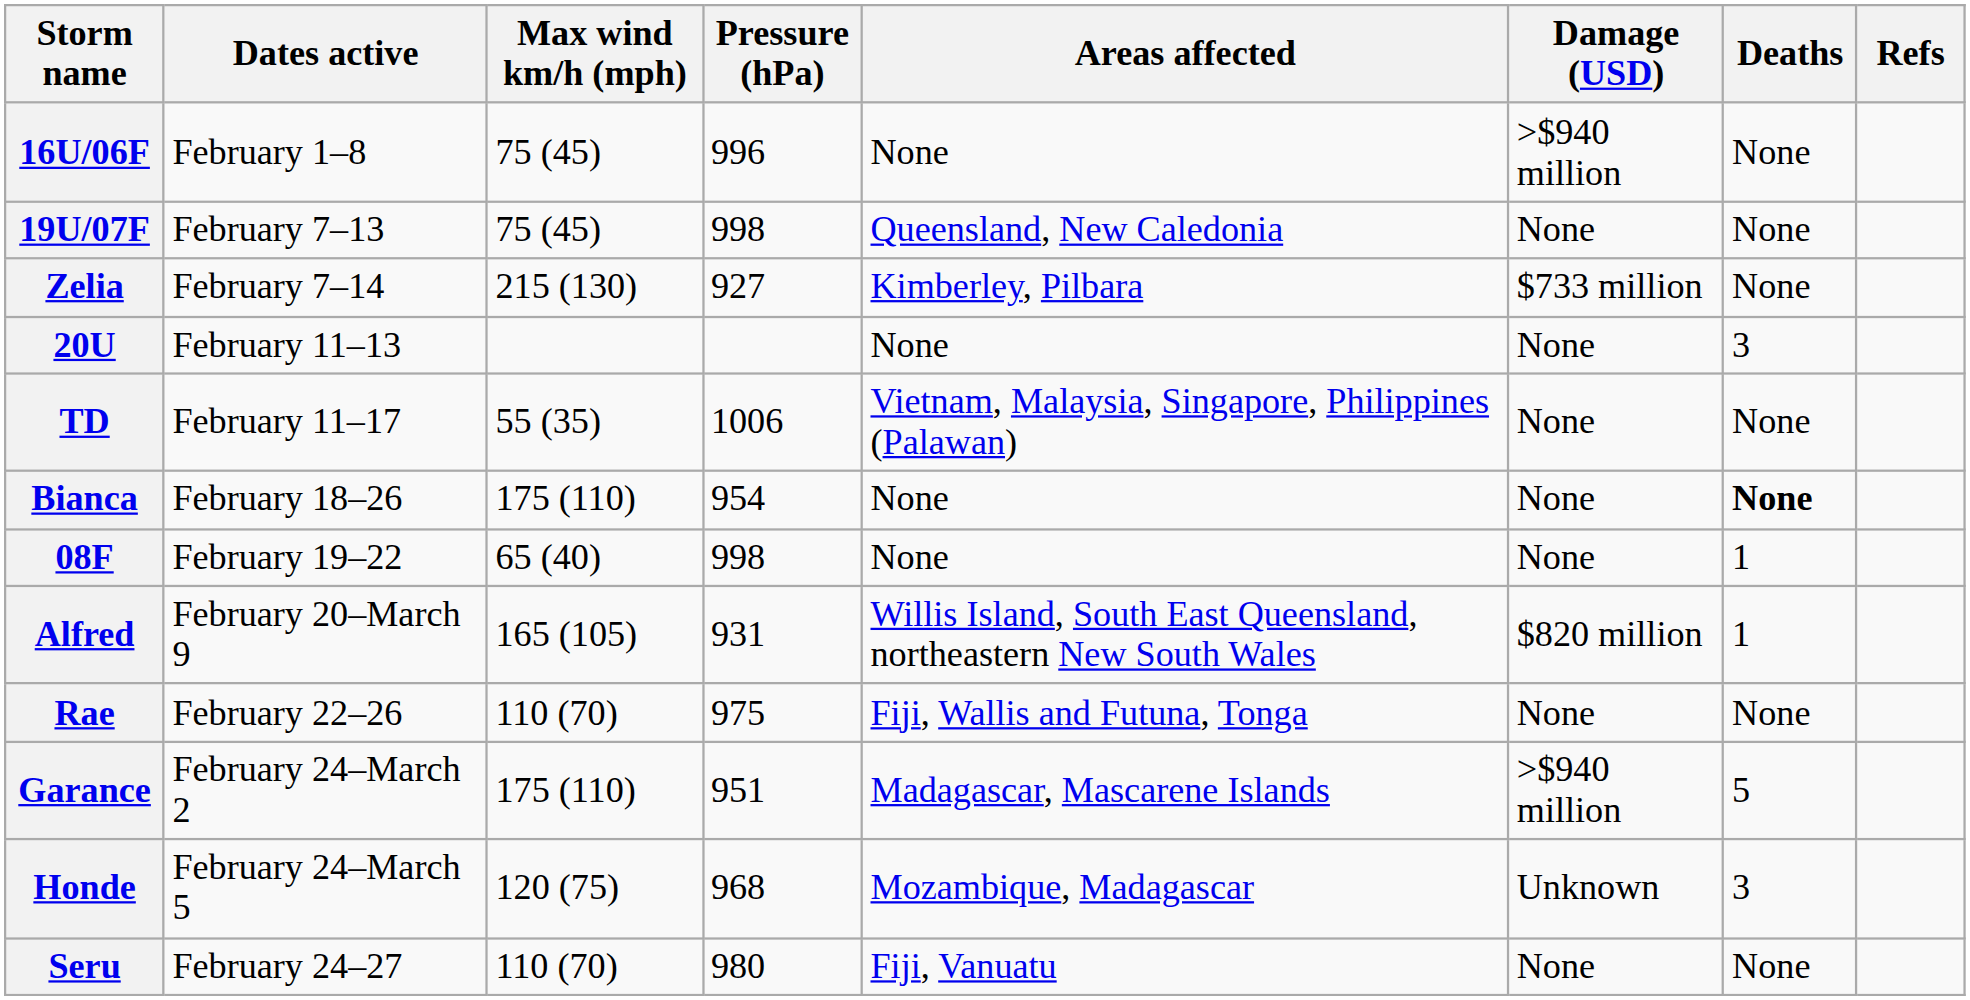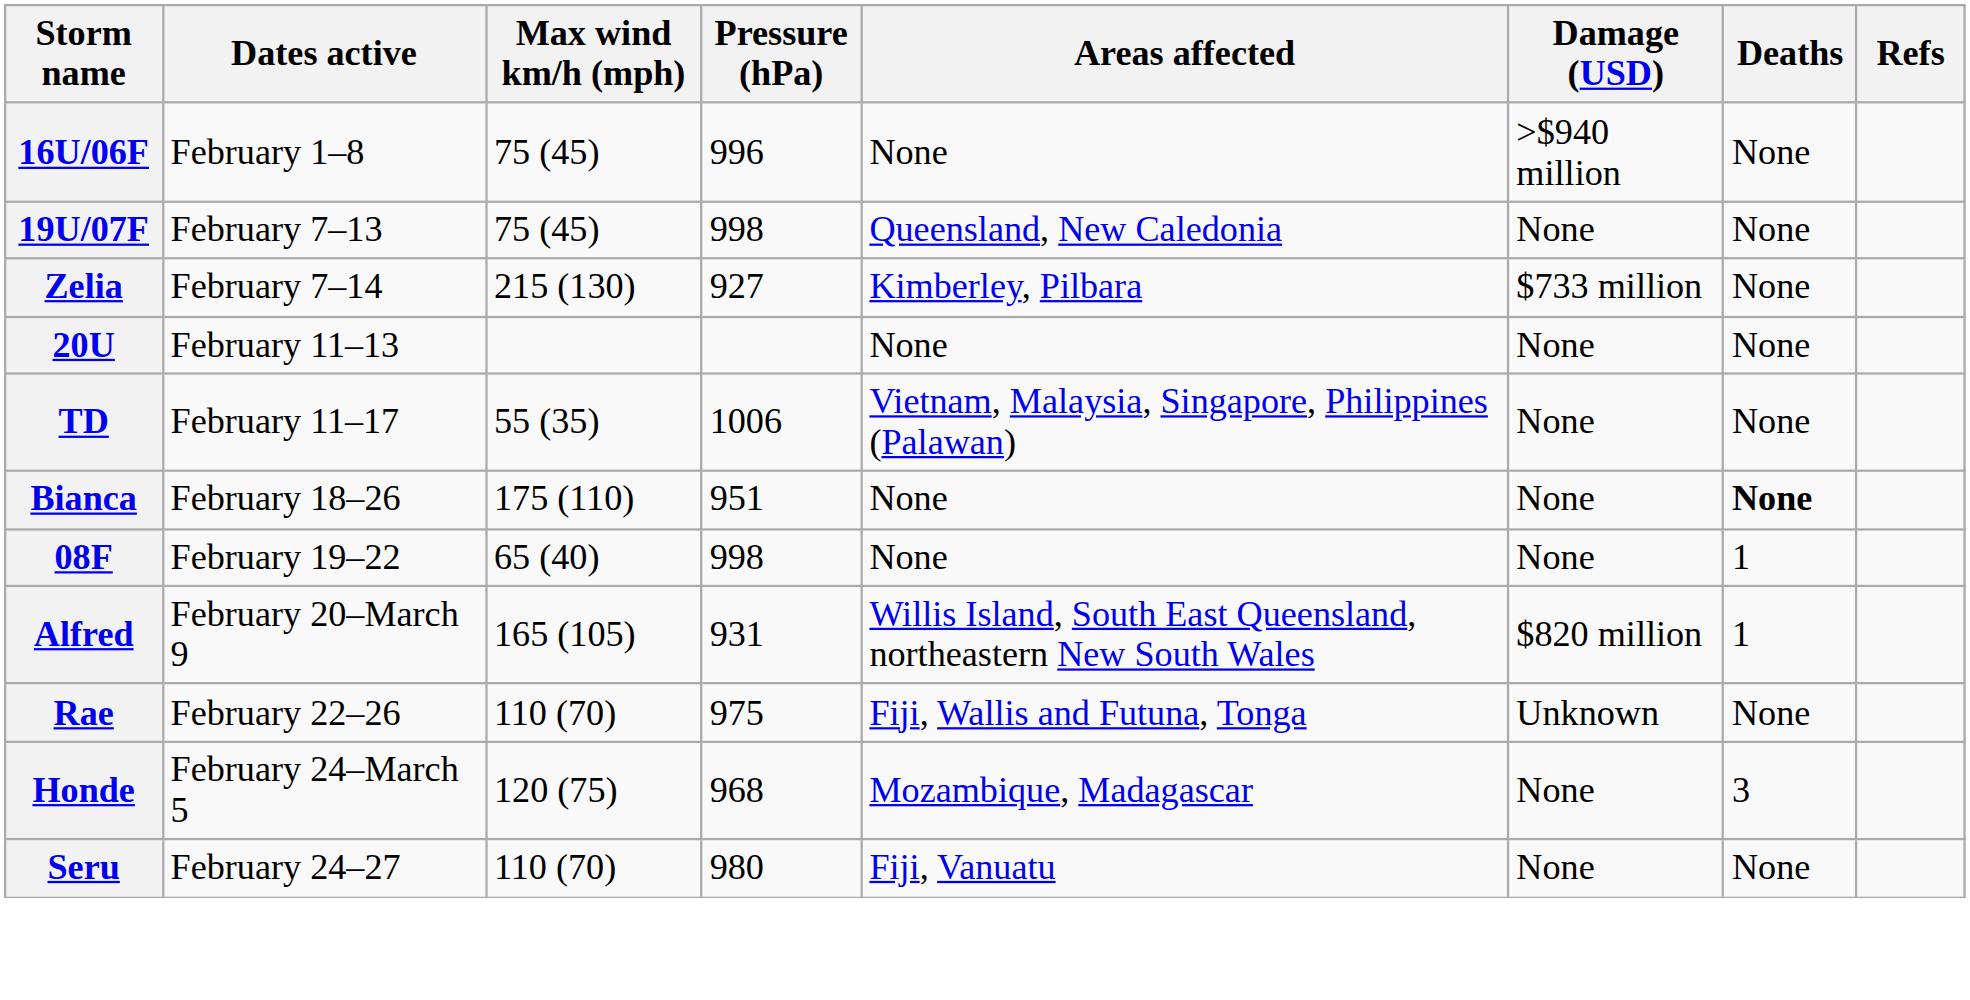 <table class="wikitable sortable">
 <tr>
 <th width="5%">Storm name</th>
 <th width="15%">Dates active</th>
 <th width="10%">Max wind<br>km/h (mph)</th>
 <th width="5%">Pressure<br>(hPa)</th>
 <th width="30%">Areas affected</th>
 <th width="10%">Damage<br>(<a href='#'>USD</a>)</th>
 <th width="5%">Deaths</th>
 <th width="5%">Refs</th>
 </tr>
 <tr>
 <th><a href='#'>16U/06F</a></th>
 <td>February 1–8</td>
 <td>75 (45)</td>
 <td>996</td>
 <td>None</td>
 <td>>$940 million</td>
 <td>None</td>
 <td></td>
 </tr>
 <tr>
 <th><a href='#'>19U/07F</a></th>
 <td>February 7–13</td>
 <td>75 (45)</td>
 <td>998</td>
 <td><a href='#'>Queensland</a>, <a href='#'>New Caledonia</a></td>
 <td>None</td>
 <td>None</td>
 <td></td>
 </tr>
 <tr>
 <th><a href='#'>Zelia</a></th>
 <td>February 7–14</td>
 <td>215 (130)</td>
 <td>927</td>
 <td><a href='#'>Kimberley</a>, <a href='#'>Pilbara</a></td>
 <td>$733 million</td>
 <td>None</td>
 <td></td>
 </tr>
 <tr>
 <th><a href='#'>20U</a></th>
 <td>February 11–13</td>
 <td></td>
 <td></td>
 <td>None</td>
 <td>None</td>
-<td>3</td>
+<td>None</td>
 <td></td>
 </tr>
 <tr>
 <th><a href='#'>TD</a></th>
 <td>February 11–17</td>
 <td>55 (35)</td>
 <td>1006</td>
 <td><a href='#'>Vietnam</a>, <a href='#'>Malaysia</a>, <a href='#'>Singapore</a>, <a href='#'>Philippines</a> (<a href='#'>Palawan</a>)</td>
 <td>None</td>
 <td>None</td>
 <td></td>
 </tr>
 <tr>
 <th><a href='#'>Bianca</a></th>
 <td>February 18–26</td>
 <td>175 (110)</td>
-<td>954</td>
+<td>951</td>
 <td>None</td>
 <td>None</td>
 <td><strong>None</strong></td>
 <td></td>
 </tr>
 <tr>
 <th><a href='#'>08F</a></th>
 <td>February 19–22</td>
 <td>65 (40)</td>
 <td>998</td>
 <td>None</td>
 <td>None</td>
 <td>1</td>
 <td></td>
 </tr>
 <tr>
 <th><a href='#'>Alfred</a></th>
 <td>February 20–March 9</td>
 <td>165 (105)</td>
 <td>931</td>
 <td><a href='#'>Willis Island</a>, <a href='#'>South East Queensland</a>, northeastern <a href='#'>New South Wales</a></td>
 <td>$820 million</td>
 <td>1</td>
 <td></td>
 </tr>
 <tr>
 <th><a href='#'>Rae</a></th>
 <td>February 22–26</td>
 <td>110 (70)</td>
 <td>975</td>
 <td><a href='#'>Fiji</a>, <a href='#'>Wallis and Futuna</a>, <a href='#'>Tonga</a></td>
+<td>Unknown</td>
 <td>None</td>
-<td>None</td>
-<td></td>
-</tr>
-<tr>
-<th><a href='#'>Garance</a></th>
-<td>February 24–March 2</td>
-<td>175 (110)</td>
-<td>951</td>
-<td><a href='#'>Madagascar</a>, <a href='#'>Mascarene Islands</a></td>
-<td>>$940 million</td>
-<td>5</td>
 <td></td>
 </tr>
 <tr>
 <th><a href='#'>Honde</a></th>
 <td>February 24–March 5</td>
 <td>120 (75)</td>
 <td>968</td>
 <td><a href='#'>Mozambique</a>, <a href='#'>Madagascar</a></td>
-<td>Unknown</td>
+<td>None</td>
 <td>3</td>
 <td></td>
 </tr>
 <tr>
 <th><a href='#'>Seru</a></th>
 <td>February 24–27</td>
 <td>110 (70)</td>
 <td>980</td>
 <td><a href='#'>Fiji</a>, <a href='#'>Vanuatu</a></td>
 <td>None</td>
 <td>None</td>
 <td></td>
 </tr>
 </table>
